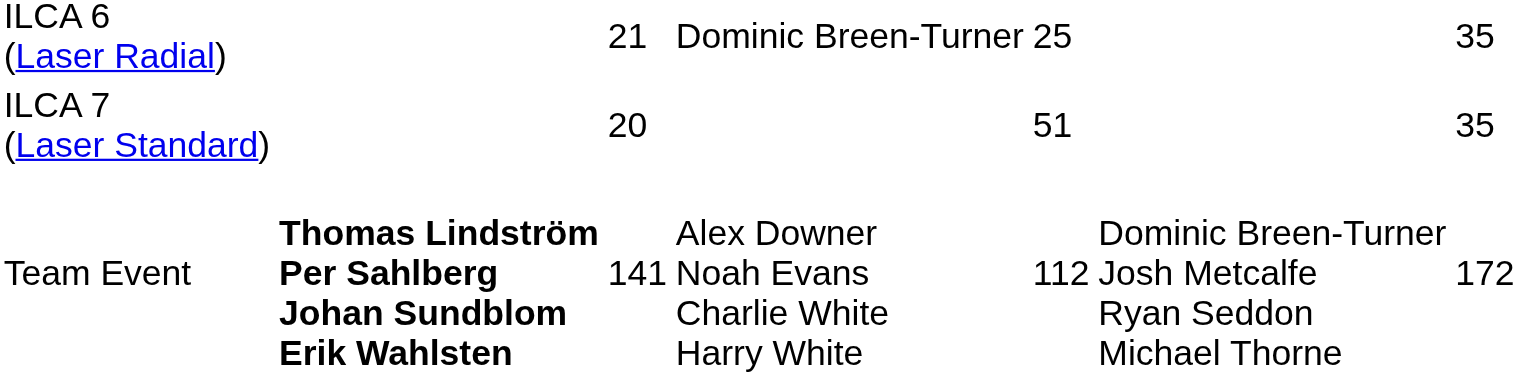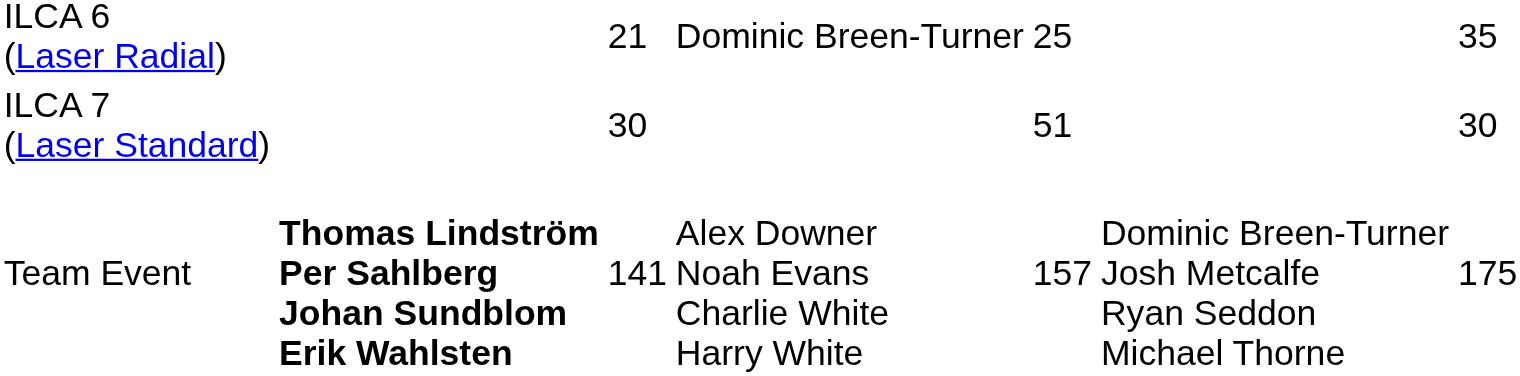 <table>
 <tr>
 <td>ILCA 6 <br> (<a href='#'>Laser Radial</a>)</td>
 <td></td>
 <td>21</td>
 <td>Dominic Breen-Turner <br></td>
 <td>25</td>
 <td></td>
 <td>35</td>
 </tr>
 <tr>
 <td>ILCA 7 <br>(<a href='#'>Laser Standard</a>)</td>
 <td> </td>
-<td>20</td>
+<td>30</td>
 <td></td>
 <td>51</td>
 <td></td>
-<td>35</td>
+<td>30</td>
 </tr>
 <tr>
 <td>Team Event</td>
 <td><strong> <br> Thomas Lindström <br> Per Sahlberg <br> Johan Sundblom <br> Erik Wahlsten</strong></td>
 <td>141</td>
 <td> <br> Alex Downer <br> Noah Evans <br> Charlie White <br> Harry White</td>
-<td>112</td>
+<td>157</td>
 <td> <br> Dominic Breen-Turner <br> Josh Metcalfe <br> Ryan Seddon <br> Michael Thorne</td>
-<td>172</td>
+<td>175</td>
 </tr>
 <tr>
 </tr>
 </table>
